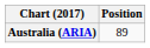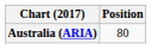 <table class="wikitable sortable plainrowheaders" style="text-align:center">
 <tr>
 <th scope="col">Chart (2017)</th>
 <th scope="col">Position</th>
 </tr>
 <tr>
 <th scope="row">Australia (<a href='#'>ARIA</a>)</th>
-<td>89</td>
+<td>80</td>
 </tr>
 </table>
